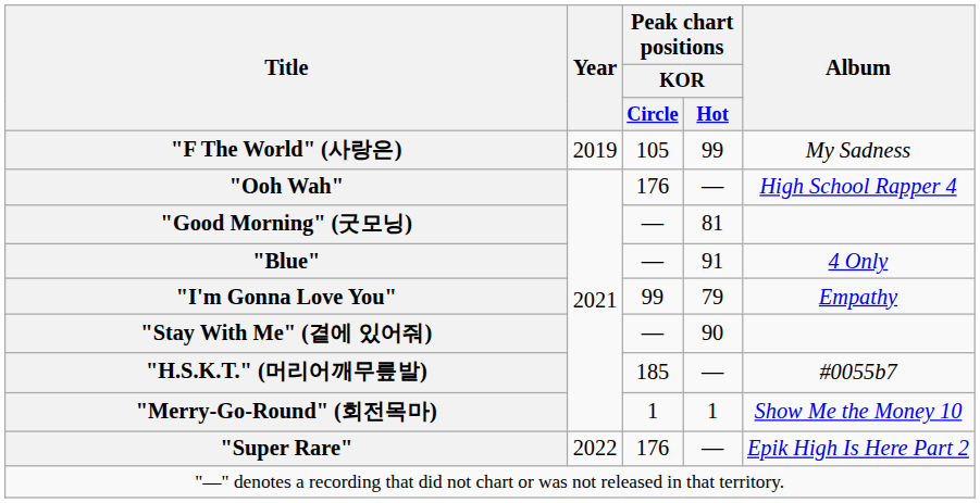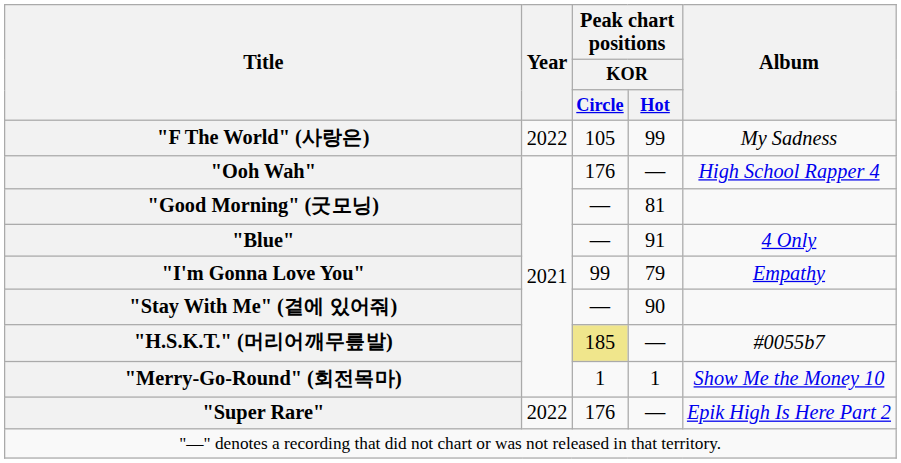 <table class="wikitable plainrowheaders" style="text-align:center;">
 <tr>
 <th scope="col" rowspan="3" style="width:25em;">Title</th>
 <th scope="col" rowspan="3">Year</th>
 <th scope="col" colspan="2">Peak chart positions</th>
 <th scope="col" rowspan="3">Album</th>
 </tr>
 <tr>
 <th scope="col" colspan="2" style="width:2.5em;font-size:90%">KOR</th>
 </tr>
 <tr>
 <th scope="col" style="width:2.5em;font-size:90%;"><a href='#'>Circle</a><br></th>
 <th scope="col" style="width:2.5em;font-size:90%;"><a href='#'>Hot</a><br></th>
 </tr>
 <tr>
 <th scope="row">"F The World" (사랑은) </th>
-<td>2019</td>
+<td>2022</td>
 <td>105</td>
 <td>99</td>
 <td><em>My Sadness</em></td>
 </tr>
 <tr>
 <th scope="row">"Ooh Wah" </th>
 <td rowspan="7">2021</td>
 <td>176</td>
 <td>—</td>
 <td><em><a href='#'>High School Rapper 4</a></em></td>
 </tr>
 <tr>
 <th scope="row">"Good Morning" (굿모닝) </th>
 <td>—</td>
 <td>81</td>
 <td></td>
 </tr>
 <tr>
 <th scope="row">"Blue" </th>
 <td>—</td>
 <td>91</td>
 <td><em><a href='#'>4 Only</a></em></td>
 </tr>
 <tr>
 <th scope="row">"I'm Gonna Love You" </th>
 <td>99</td>
 <td>79</td>
 <td><em><a href='#'>Empathy</a></em></td>
 </tr>
 <tr>
 <th scope="row">"Stay With Me" (곁에 있어줘) </th>
 <td>—</td>
 <td>90</td>
 <td></td>
 </tr>
 <tr>
 <th scope="row">"H.S.K.T." (머리어깨무릎발) </th>
-<td>185</td>
+<td style="background: khaki;">185</td>
 <td>—</td>
 <td><em>#0055b7</em></td>
 </tr>
 <tr>
 <th scope="row">"Merry-Go-Round" (회전목마) </th>
 <td>1</td>
 <td>1</td>
 <td><em><a href='#'>Show Me the Money 10</a></em></td>
 </tr>
 <tr>
 <th scope="row">"Super Rare" </th>
 <td>2022</td>
 <td>176</td>
 <td>—</td>
 <td><em><a href='#'>Epik High Is Here Part 2</a></em></td>
 </tr>
 <tr>
 <td colspan="5" style="font-size:85%">"—" denotes a recording that did not chart or was not released in that territory.</td>
 </tr>
 </table>
